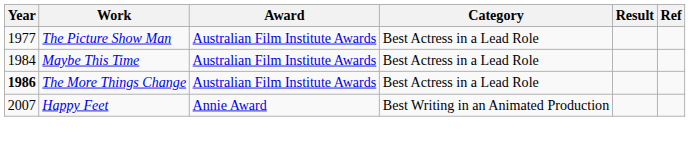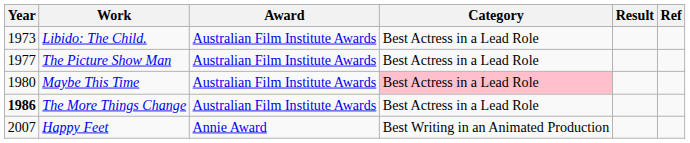 <table class=wikitable>
 <tr>
 <th>Year</th>
 <th>Work</th>
 <th>Award</th>
 <th>Category</th>
 <th>Result</th>
 <th>Ref</th>
 </tr>
 <tr>
+<td>1973</td>
+<td><em><a href='#'>Libido: The Child.</a></em></td>
+<td><a href='#'>Australian Film Institute Awards</a></td>
+<td>Best Actress in a Lead Role</td>
+<td></td>
+<td></td>
+</tr>
+<tr>
 <td>1977</td>
 <td><em><a href='#'>The Picture Show Man</a></em></td>
 <td><a href='#'>Australian Film Institute Awards</a></td>
 <td>Best Actress in a Lead Role</td>
 <td></td>
 <td></td>
 </tr>
 <tr>
-<td>1984</td>
+<td>1980</td>
 <td><em><a href='#'>Maybe This Time</a></em></td>
 <td><a href='#'>Australian Film Institute Awards</a></td>
-<td>Best Actress in a Lead Role</td>
+<td style="background: pink;">Best Actress in a Lead Role</td>
 <td></td>
 <td></td>
 </tr>
 <tr>
 <td><strong>1986</strong></td>
 <td><em><a href='#'>The More Things Change</a></em></td>
 <td><a href='#'>Australian Film Institute Awards</a></td>
 <td>Best Actress in a Lead Role</td>
 <td></td>
 <td></td>
 </tr>
 <tr>
 <td>2007</td>
 <td><em><a href='#'>Happy Feet</a></em></td>
 <td><a href='#'>Annie Award</a></td>
 <td>Best Writing in an Animated Production</td>
 <td></td>
 <td></td>
 </tr>
 </table>
